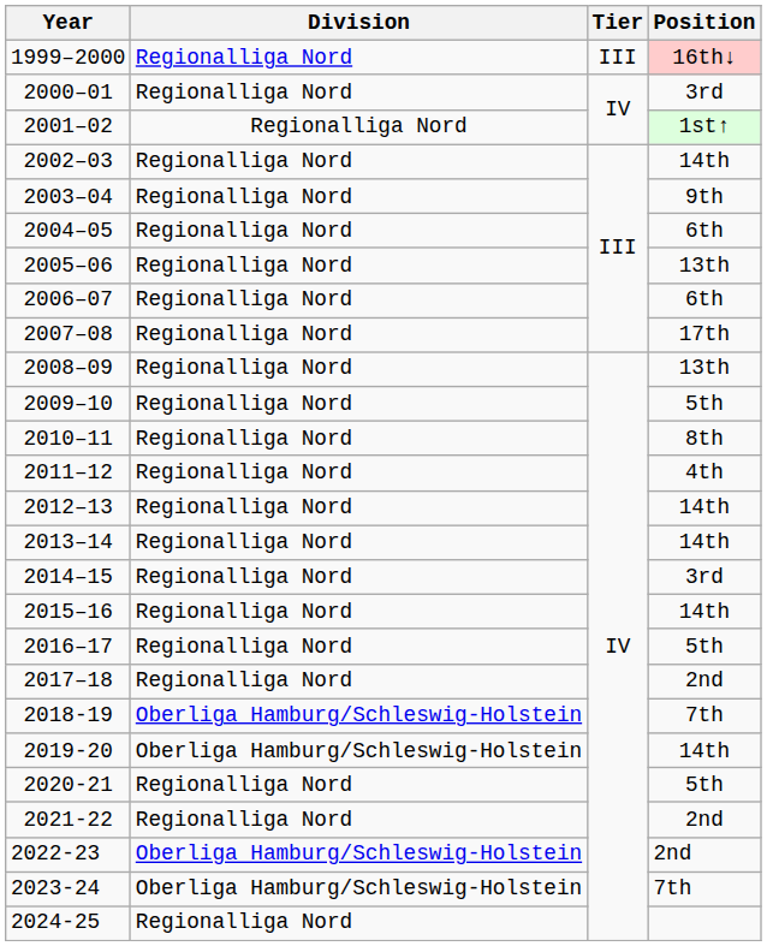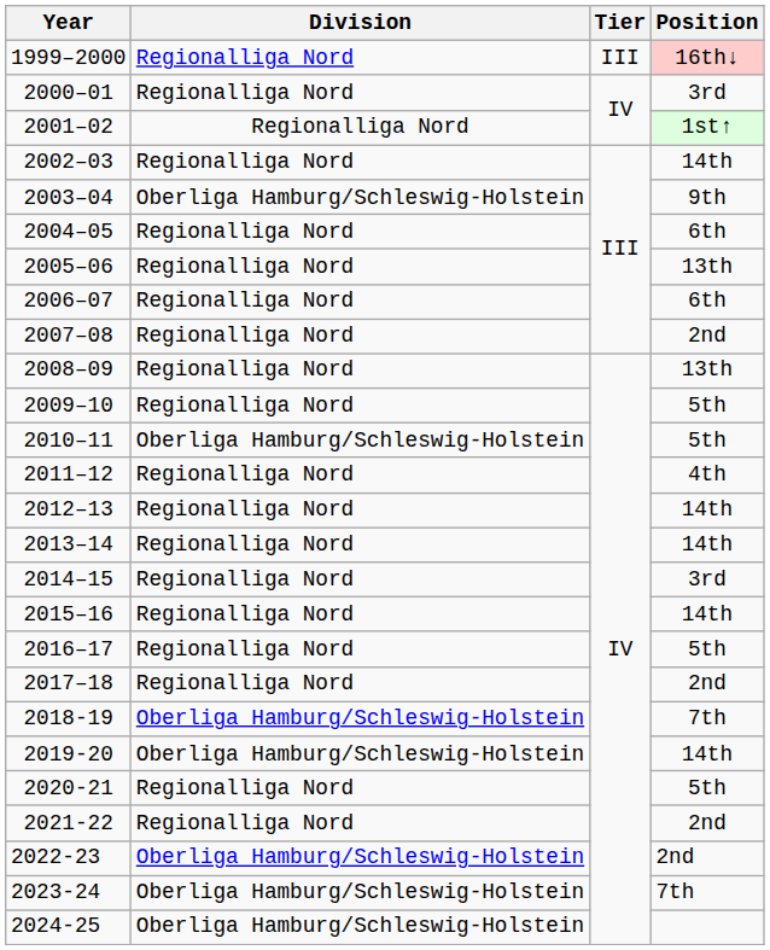 <table class="wikitable">
 <tr>
 <th>Year</th>
 <th>Division</th>
 <th>Tier</th>
 <th>Position</th>
 </tr>
 <tr align="center">
 <td>1999–2000</td>
 <td align="left"><a href='#'>Regionalliga Nord</a></td>
 <td>III</td>
 <td style="background:#ffcccc">16th↓</td>
 </tr>
 <tr align="center">
 <td>2000–01</td>
 <td align="left">Regionalliga Nord</td>
 <td rowspan=2>IV</td>
 <td>3rd</td>
 </tr>
 <tr align="center">
 <td>2001–02</td>
 <td>Regionalliga Nord</td>
 <td style="background:#ddffdd">1st↑</td>
 </tr>
 <tr align="center">
 <td>2002–03</td>
 <td align="left">Regionalliga Nord</td>
 <td rowspan=6>III</td>
 <td>14th</td>
 </tr>
 <tr align="center">
 <td>2003–04</td>
-<td align="left">Regionalliga Nord</td>
+<td align="left">Oberliga Hamburg/Schleswig-Holstein</td>
 <td>9th</td>
 </tr>
 <tr align="center">
 <td>2004–05</td>
 <td align="left">Regionalliga Nord</td>
 <td>6th</td>
 </tr>
 <tr align="center">
 <td>2005–06</td>
 <td align="left">Regionalliga Nord</td>
 <td>13th</td>
 </tr>
 <tr align="center">
 <td>2006–07</td>
 <td align="left">Regionalliga Nord</td>
 <td>6th</td>
 </tr>
 <tr align="center">
 <td>2007–08</td>
 <td align="left">Regionalliga Nord</td>
-<td>17th</td>
+<td>2nd</td>
 </tr>
 <tr align="center">
 <td>2008–09</td>
 <td align="left">Regionalliga Nord</td>
 <td rowspan="17">IV</td>
 <td>13th</td>
 </tr>
 <tr align="center">
 <td>2009–10</td>
 <td align="left">Regionalliga Nord</td>
 <td>5th</td>
 </tr>
 <tr align="center">
 <td>2010–11</td>
-<td align="left">Regionalliga Nord</td>
-<td>8th</td>
+<td align="left">Oberliga Hamburg/Schleswig-Holstein</td>
+<td>5th</td>
 </tr>
 <tr align="center">
 <td>2011–12</td>
 <td align="left">Regionalliga Nord</td>
 <td>4th</td>
 </tr>
 <tr align="center">
 <td>2012–13</td>
 <td align="left">Regionalliga Nord</td>
 <td>14th</td>
 </tr>
 <tr align="center">
 <td>2013–14</td>
 <td align="left">Regionalliga Nord</td>
 <td>14th</td>
 </tr>
 <tr align="center">
 <td>2014–15</td>
 <td align="left">Regionalliga Nord</td>
 <td>3rd</td>
 </tr>
 <tr align="center">
 <td>2015–16</td>
 <td align="left">Regionalliga Nord</td>
 <td>14th</td>
 </tr>
 <tr align="center">
 <td>2016–17</td>
 <td align="left">Regionalliga Nord</td>
 <td>5th</td>
 </tr>
 <tr align="center">
 <td>2017–18</td>
 <td align="left">Regionalliga Nord</td>
 <td>2nd</td>
 </tr>
 <tr align="center">
 <td>2018-19</td>
 <td align="left"><a href='#'>Oberliga Hamburg/Schleswig-Holstein</a></td>
 <td>7th</td>
 </tr>
 <tr align="center">
 <td>2019-20</td>
 <td align="left">Oberliga Hamburg/Schleswig-Holstein</td>
 <td>14th</td>
 </tr>
 <tr align="center">
 <td>2020-21</td>
 <td align="left">Regionalliga Nord</td>
 <td>5th</td>
 </tr>
 <tr align="center">
 <td>2021-22</td>
 <td align="left">Regionalliga Nord</td>
 <td>2nd</td>
 </tr>
 <tr>
 <td>2022-23</td>
 <td align="left"><a href='#'>Oberliga Hamburg/Schleswig-Holstein</a></td>
 <td>2nd</td>
 </tr>
 <tr>
 <td>2023-24</td>
 <td align="left">Oberliga Hamburg/Schleswig-Holstein</td>
 <td>7th</td>
 </tr>
 <tr>
 <td>2024-25</td>
-<td>Regionalliga Nord</td>
+<td align="left">Oberliga Hamburg/Schleswig-Holstein</td>
 <td></td>
 </tr>
 </table>
